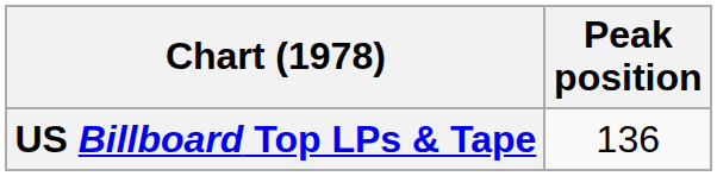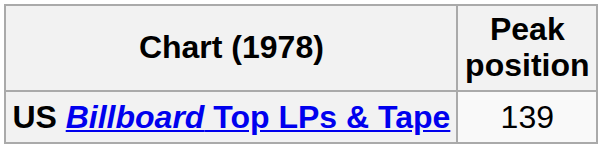 <table class="wikitable sortable plainrowheaders" style="text-align:center">
 <tr>
 <th scope="col">Chart (1978)</th>
 <th scope="col">Peak<br>position</th>
 </tr>
 <tr>
 <th scope="row">US <a href='#'><em>Billboard</em> Top LPs & Tape</a></th>
-<td>136</td>
+<td>139</td>
 </tr>
 </table>
